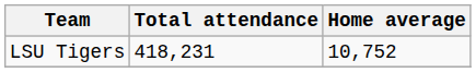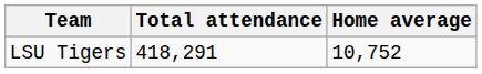 <table class="wikitable">
 <tr>
 <th>Team</th>
 <th>Total attendance</th>
 <th>Home average</th>
 </tr>
 <tr>
 <td>LSU Tigers</td>
-<td>418,231</td>
+<td>418,291</td>
 <td>10,752</td>
 </tr>
 <tr>
 </tr>
 </table>
